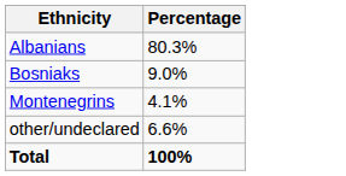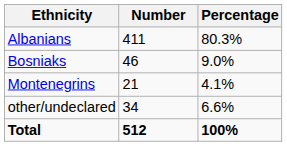 <table class="wikitable">
 <tr>
 <th width="100px">Ethnicity</th>
+<th width="80px">Number</th>
 <th width="80px">Percentage</th>
 </tr>
 <tr>
 <td><a href='#'>Albanians</a></td>
+<td>411</td>
 <td>80.3%</td>
 </tr>
 <tr>
 <td><a href='#'>Bosniaks</a></td>
+<td>46</td>
 <td>9.0%</td>
 </tr>
 <tr>
 <td><a href='#'>Montenegrins</a></td>
+<td>21</td>
 <td>4.1%</td>
 </tr>
 <tr>
 <td>other/undeclared</td>
+<td>34</td>
 <td>6.6%</td>
 </tr>
 <tr>
 <td><strong>Total</strong></td>
+<td><strong>512</strong></td>
 <td><strong>100%</strong></td>
 </tr>
 </table>
